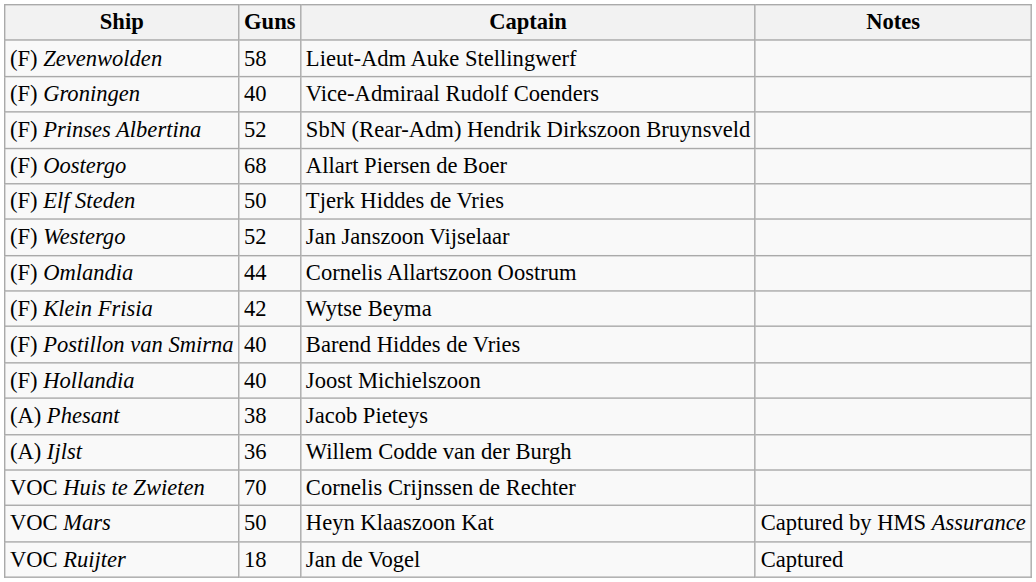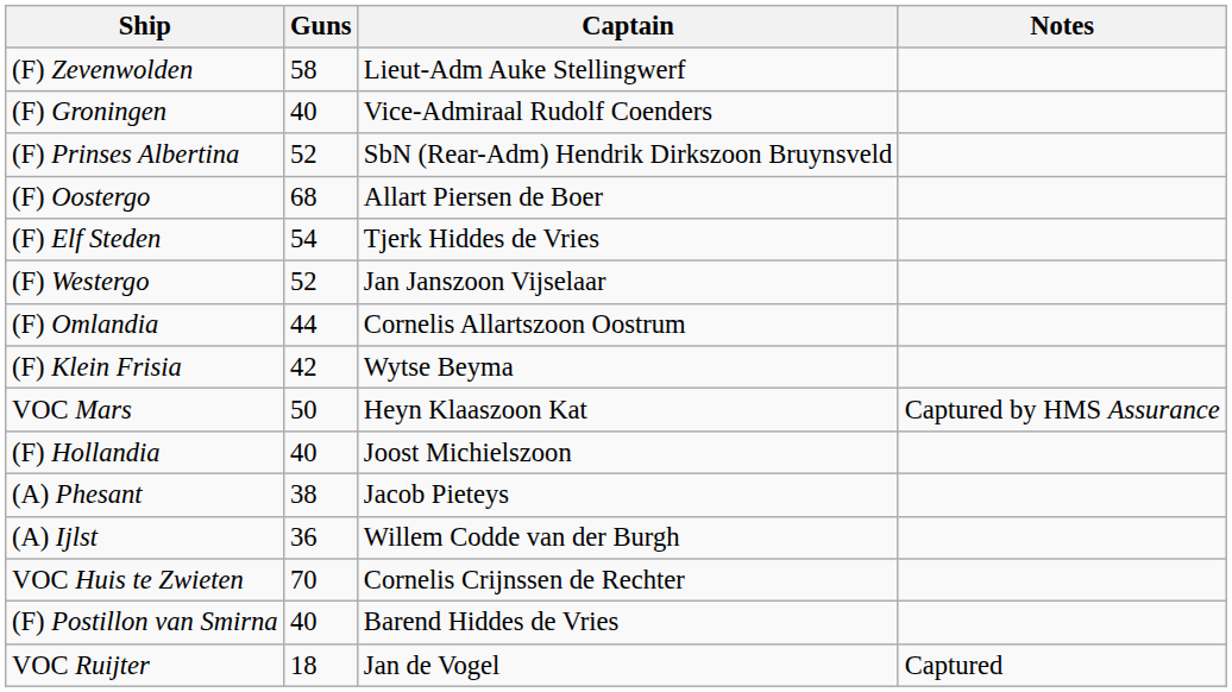 <table class="wikitable">
 <tr>
 <th>Ship</th>
 <th>Guns</th>
 <th>Captain</th>
 <th>Notes</th>
 </tr>
 <tr>
 <td>(F) <em>Zevenwolden</em></td>
 <td>58</td>
 <td>Lieut-Adm Auke Stellingwerf</td>
 <td></td>
 </tr>
 <tr>
 <td>(F) <em>Groningen</em></td>
 <td>40</td>
 <td>Vice-Admiraal Rudolf Coenders</td>
 <td></td>
 </tr>
 <tr>
 <td>(F) <em>Prinses Albertina</em></td>
 <td>52</td>
 <td>SbN (Rear-Adm) Hendrik Dirkszoon Bruynsveld</td>
 <td></td>
 </tr>
 <tr>
 <td>(F) <em>Oostergo</em></td>
 <td>68</td>
 <td>Allart Piersen de Boer</td>
 <td></td>
 </tr>
 <tr>
 <td>(F) <em>Elf Steden</em></td>
-<td>50</td>
+<td>54</td>
 <td>Tjerk Hiddes de Vries</td>
 <td></td>
 </tr>
 <tr>
 <td>(F) <em>Westergo</em></td>
 <td>52</td>
 <td>Jan Janszoon Vijselaar</td>
 <td></td>
 </tr>
 <tr>
 <td>(F) <em>Omlandia</em></td>
 <td>44</td>
 <td>Cornelis Allartszoon Oostrum</td>
 <td></td>
 </tr>
 <tr>
 <td>(F) <em>Klein Frisia</em></td>
 <td>42</td>
 <td>Wytse Beyma</td>
 <td></td>
 </tr>
 <tr>
-<td>(F) <em>Postillon van Smirna</em></td>
-<td>40</td>
-<td>Barend Hiddes de Vries</td>
-<td></td>
+<td>VOC <em>Mars</em></td>
+<td>50</td>
+<td>Heyn Klaaszoon Kat</td>
+<td>Captured by HMS <em>Assurance</em></td>
 </tr>
 <tr>
 <td>(F) <em>Hollandia</em></td>
 <td>40</td>
 <td>Joost Michielszoon</td>
 <td></td>
 </tr>
 <tr>
 <td>(A) <em>Phesant</em></td>
 <td>38</td>
 <td>Jacob Pieteys</td>
 <td></td>
 </tr>
 <tr>
 <td>(A) <em>Ijlst</em></td>
 <td>36</td>
 <td>Willem Codde van der Burgh</td>
 <td></td>
 </tr>
 <tr>
 <td>VOC <em>Huis te Zwieten</em></td>
 <td>70</td>
 <td>Cornelis Crijnssen de Rechter</td>
 <td></td>
 </tr>
 <tr>
-<td>VOC <em>Mars</em></td>
-<td>50</td>
-<td>Heyn Klaaszoon Kat</td>
-<td>Captured by HMS <em>Assurance</em></td>
+<td>(F) <em>Postillon van Smirna</em></td>
+<td>40</td>
+<td>Barend Hiddes de Vries</td>
+<td></td>
 </tr>
 <tr>
 <td>VOC <em>Ruijter</em> </td>
 <td>18</td>
 <td>Jan de Vogel</td>
 <td>Captured </td>
 </tr>
 </table>
